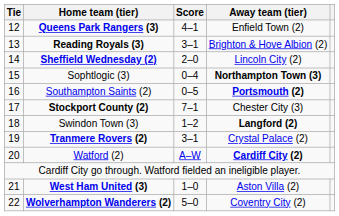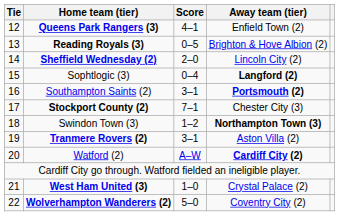 <table class="wikitable" style="text-align:center; font-size:85%">
 <tr>
 <th>Tie</th>
 <th>Home team (tier)</th>
 <th>Score</th>
 <th>Away team (tier)</th>
 <th></th>
 </tr>
 <tr>
 <td>12</td>
 <td><strong><a href='#'>Queens Park Rangers</a> (3)</strong></td>
 <td>4–1</td>
 <td>Enfield Town (2)</td>
 <td></td>
 </tr>
 <tr>
 <td>13</td>
 <td><strong>Reading Royals (3)</strong></td>
-<td>3–1</td>
+<td>0–5</td>
 <td><a href='#'>Brighton & Hove Albion</a> (2)</td>
 <td></td>
 </tr>
 <tr>
 <td>14</td>
 <td><strong><a href='#'>Sheffield Wednesday (2)</a></strong></td>
 <td>2–0</td>
 <td><a href='#'>Lincoln City</a> (2)</td>
 <td></td>
 </tr>
 <tr>
 <td>15</td>
 <td>Sophtlogic (3)</td>
 <td>0–4</td>
-<td><strong>Northampton Town (3)</strong></td>
+<td><strong>Langford (2)</strong></td>
 <td></td>
 </tr>
 <tr>
 <td>16</td>
 <td><a href='#'>Southampton Saints</a> (2)</td>
-<td>0–5</td>
+<td>3–1</td>
 <td><strong><a href='#'>Portsmouth</a> (2)</strong></td>
 <td></td>
 </tr>
 <tr>
 <td>17</td>
 <td><strong>Stockport County (2)</strong></td>
 <td>7–1</td>
 <td>Chester City (3)</td>
 <td></td>
 </tr>
 <tr>
 <td>18</td>
 <td>Swindon Town (3)</td>
 <td>1–2</td>
-<td><strong>Langford (2)</strong></td>
+<td><strong>Northampton Town (3)</strong></td>
 <td></td>
 </tr>
 <tr>
 <td>19</td>
 <td><strong><a href='#'>Tranmere Rovers</a> (2)</strong></td>
 <td>3–1</td>
-<td><a href='#'>Crystal Palace</a> (2)</td>
+<td><a href='#'>Aston Villa</a> (2)</td>
 <td></td>
 </tr>
 <tr>
 <td>20</td>
 <td><a href='#'>Watford</a> (2)</td>
 <td align="center"><a href='#'>A–W</a></td>
 <td><strong><a href='#'>Cardiff City</a> (2)</strong></td>
 <td></td>
 </tr>
 <tr>
 <td colspan="5">Cardiff City go through. Watford fielded an ineligible player.</td>
 </tr>
 <tr>
 <td>21</td>
 <td><strong><a href='#'>West Ham United</a> (3)</strong></td>
 <td>1–0</td>
-<td><a href='#'>Aston Villa</a> (2)</td>
+<td><a href='#'>Crystal Palace</a> (2)</td>
 <td></td>
 </tr>
 <tr>
 <td>22</td>
 <td><strong><a href='#'>Wolverhampton Wanderers</a> (2)</strong></td>
 <td>5–0</td>
 <td><a href='#'>Coventry City</a> (2)</td>
 <td></td>
 </tr>
 </table>
